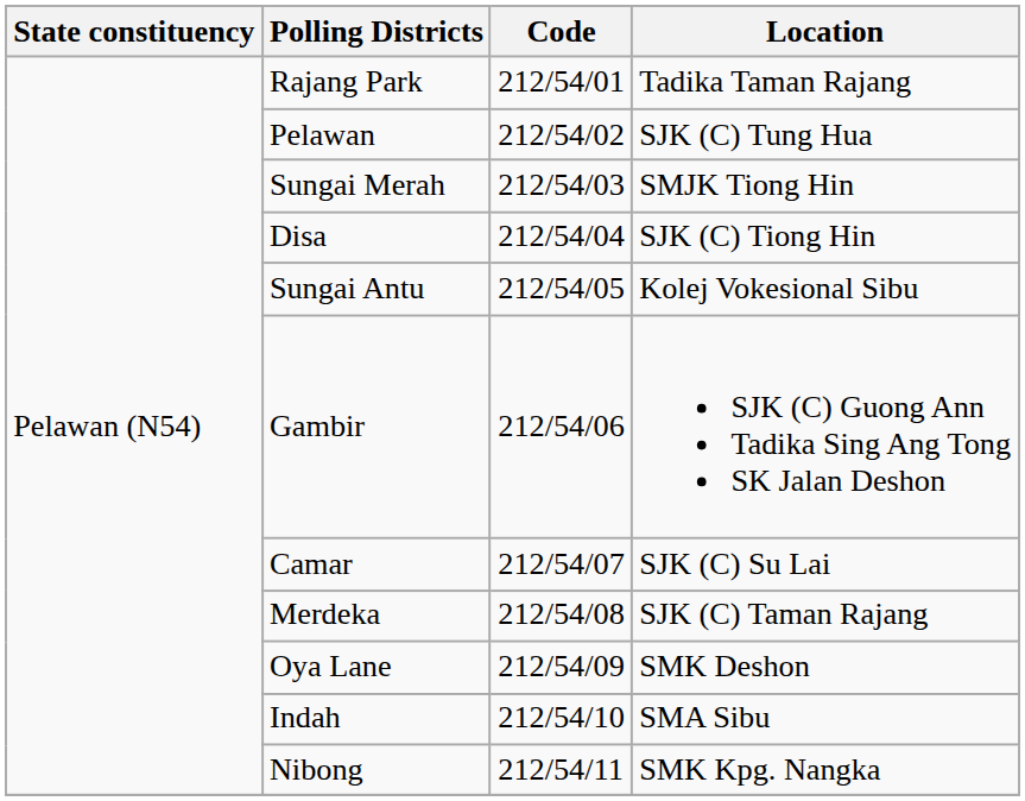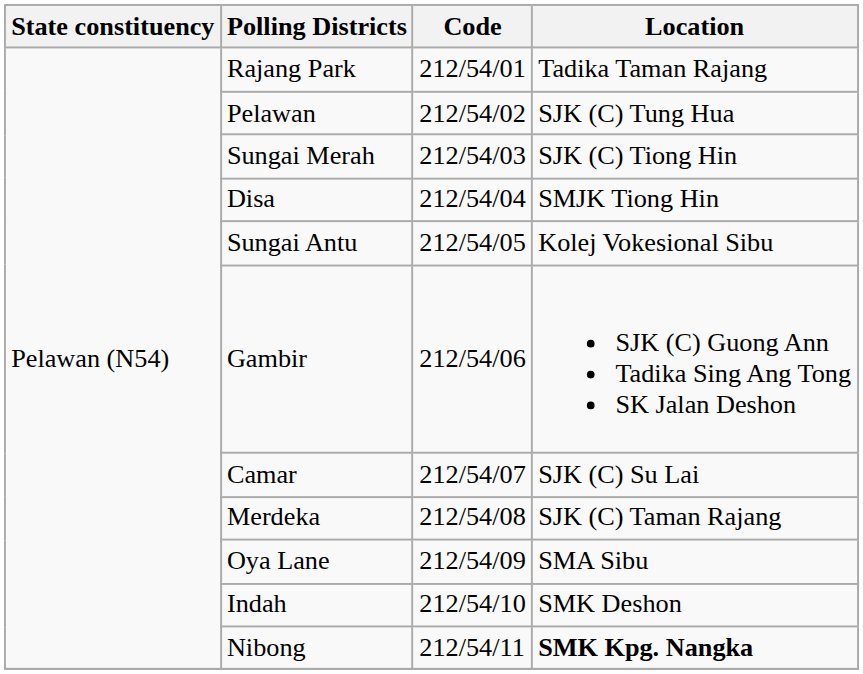 <table class="wikitable sortable mw-collapsible" style="white-space:nowrap;font-size:85%">
 <tr>
 <th>State constituency</th>
 <th>Polling Districts</th>
 <th>Code</th>
 <th>Location</th>
 </tr>
 <tr>
 <td rowspan="11">Pelawan (N54)</td>
 <td>Rajang Park</td>
 <td>212/54/01</td>
 <td>Tadika Taman Rajang</td>
 </tr>
 <tr>
 <td>Pelawan</td>
 <td>212/54/02</td>
 <td>SJK (C) Tung Hua</td>
 </tr>
 <tr>
 <td>Sungai Merah</td>
 <td>212/54/03</td>
-<td>SMJK Tiong Hin</td>
+<td>SJK (C) Tiong Hin</td>
 </tr>
 <tr>
 <td>Disa</td>
 <td>212/54/04</td>
-<td>SJK (C) Tiong Hin</td>
+<td>SMJK Tiong Hin</td>
 </tr>
 <tr>
 <td>Sungai Antu</td>
 <td>212/54/05</td>
 <td>Kolej Vokesional Sibu</td>
 </tr>
 <tr>
 <td>Gambir</td>
 <td>212/54/06</td>
 <td><br><ul><li>SJK (C) Guong Ann</li><li>Tadika Sing Ang Tong</li><li>SK Jalan Deshon</li></ul></td>
 </tr>
 <tr>
 <td>Camar</td>
 <td>212/54/07</td>
 <td>SJK (C) Su Lai</td>
 </tr>
 <tr>
 <td>Merdeka</td>
 <td>212/54/08</td>
 <td>SJK (C) Taman Rajang</td>
 </tr>
 <tr>
 <td>Oya Lane</td>
 <td>212/54/09</td>
-<td>SMK Deshon</td>
+<td>SMA Sibu</td>
 </tr>
 <tr>
 <td>Indah</td>
 <td>212/54/10</td>
-<td>SMA Sibu</td>
+<td>SMK Deshon</td>
 </tr>
 <tr>
 <td>Nibong</td>
 <td>212/54/11</td>
-<td>SMK Kpg. Nangka</td>
+<td><strong>SMK Kpg. Nangka</strong></td>
 </tr>
 <tr>
 </tr>
 </table>
